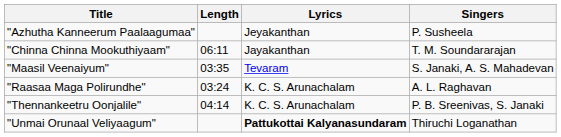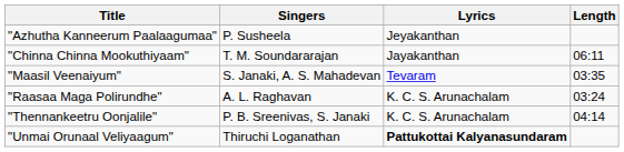 <table class="wikitable" style="font-size:95%;">
 <tr>
 <th>Title</th>
+<th>Singers</th>
+<th>Lyrics</th>
 <th>Length</th>
-<th>Lyrics</th>
-<th>Singers</th>
 </tr>
 <tr>
 <td>"Azhutha Kanneerum Paalaagumaa"</td>
+<td>P. Susheela</td>
+<td>Jeyakanthan</td>
 <td></td>
-<td>Jeyakanthan</td>
-<td>P. Susheela</td>
 </tr>
 <tr>
 <td>"Chinna Chinna Mookuthiyaam"</td>
+<td>T. M. Soundararajan</td>
+<td>Jayakanthan</td>
 <td>06:11</td>
-<td>Jayakanthan</td>
-<td>T. M. Soundararajan</td>
 </tr>
 <tr>
 <td>"Maasil Veenaiyum"</td>
+<td>S. Janaki, A. S. Mahadevan</td>
+<td><a href='#'>Tevaram</a></td>
 <td>03:35</td>
-<td><a href='#'>Tevaram</a></td>
-<td>S. Janaki, A. S. Mahadevan</td>
 </tr>
 <tr>
 <td>"Raasaa Maga Polirundhe"</td>
+<td>A. L. Raghavan</td>
+<td>K. C. S. Arunachalam</td>
 <td>03:24</td>
-<td>K. C. S. Arunachalam</td>
-<td>A. L. Raghavan</td>
 </tr>
 <tr>
 <td>"Thennankeetru Oonjalile"</td>
+<td>P. B. Sreenivas, S. Janaki</td>
+<td>K. C. S. Arunachalam</td>
 <td>04:14</td>
-<td>K. C. S. Arunachalam</td>
-<td>P. B. Sreenivas, S. Janaki</td>
 </tr>
 <tr>
 <td>"Unmai Orunaal Veliyaagum"</td>
+<td>Thiruchi Loganathan</td>
+<td><strong>Pattukottai Kalyanasundaram</strong></td>
 <td></td>
-<td><strong>Pattukottai Kalyanasundaram</strong></td>
-<td>Thiruchi Loganathan</td>
 </tr>
 </table>
